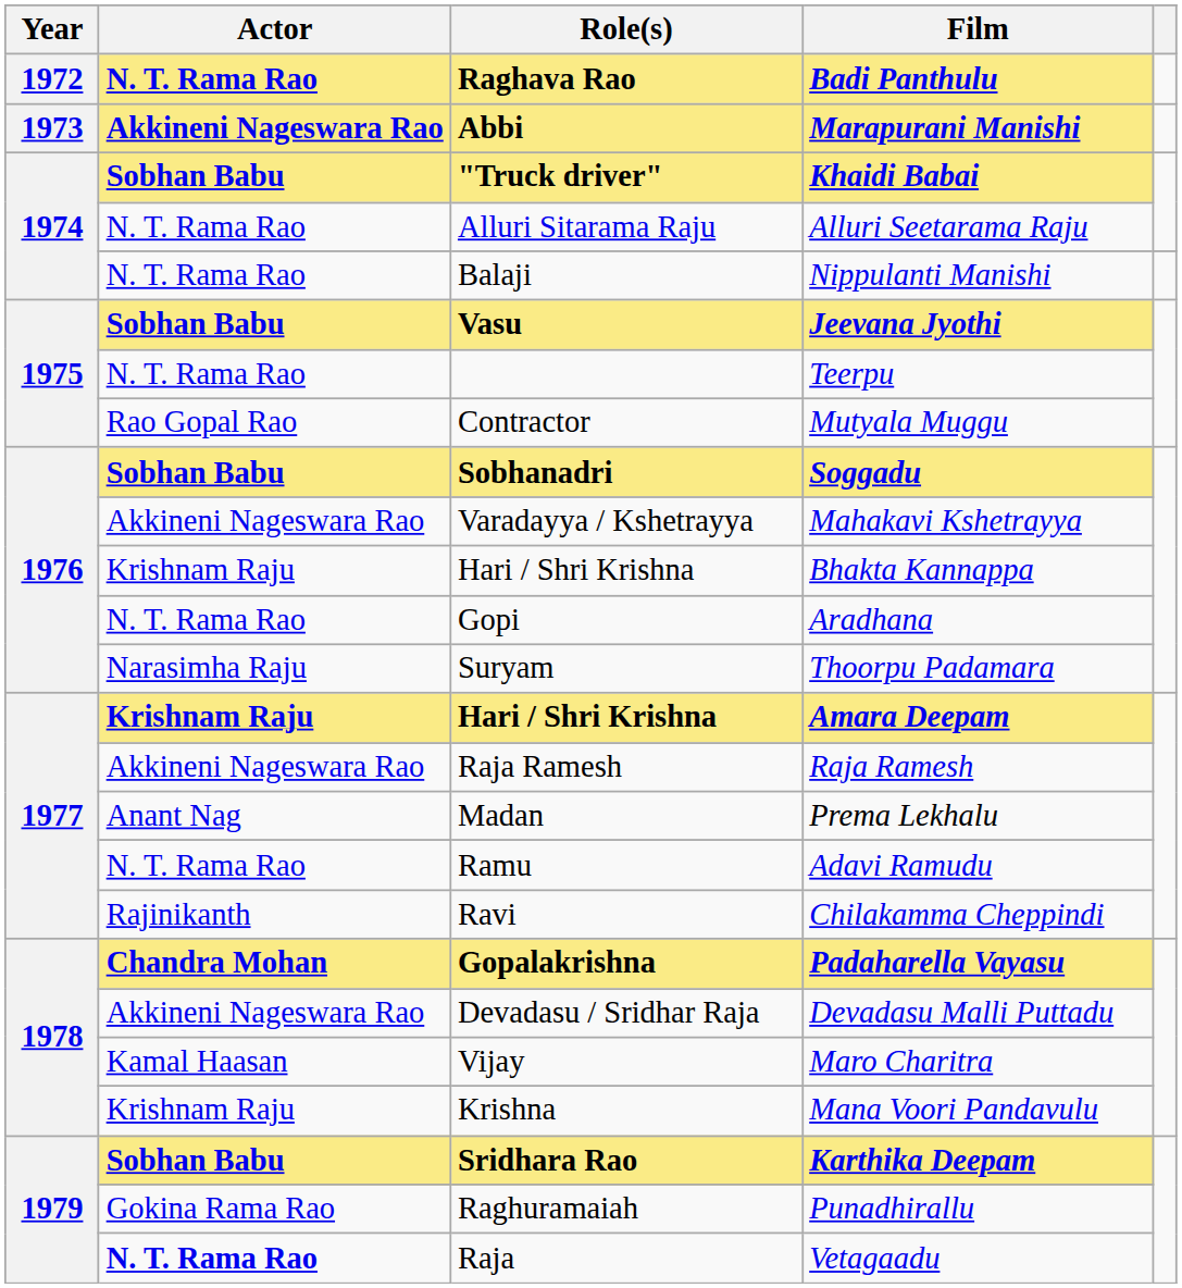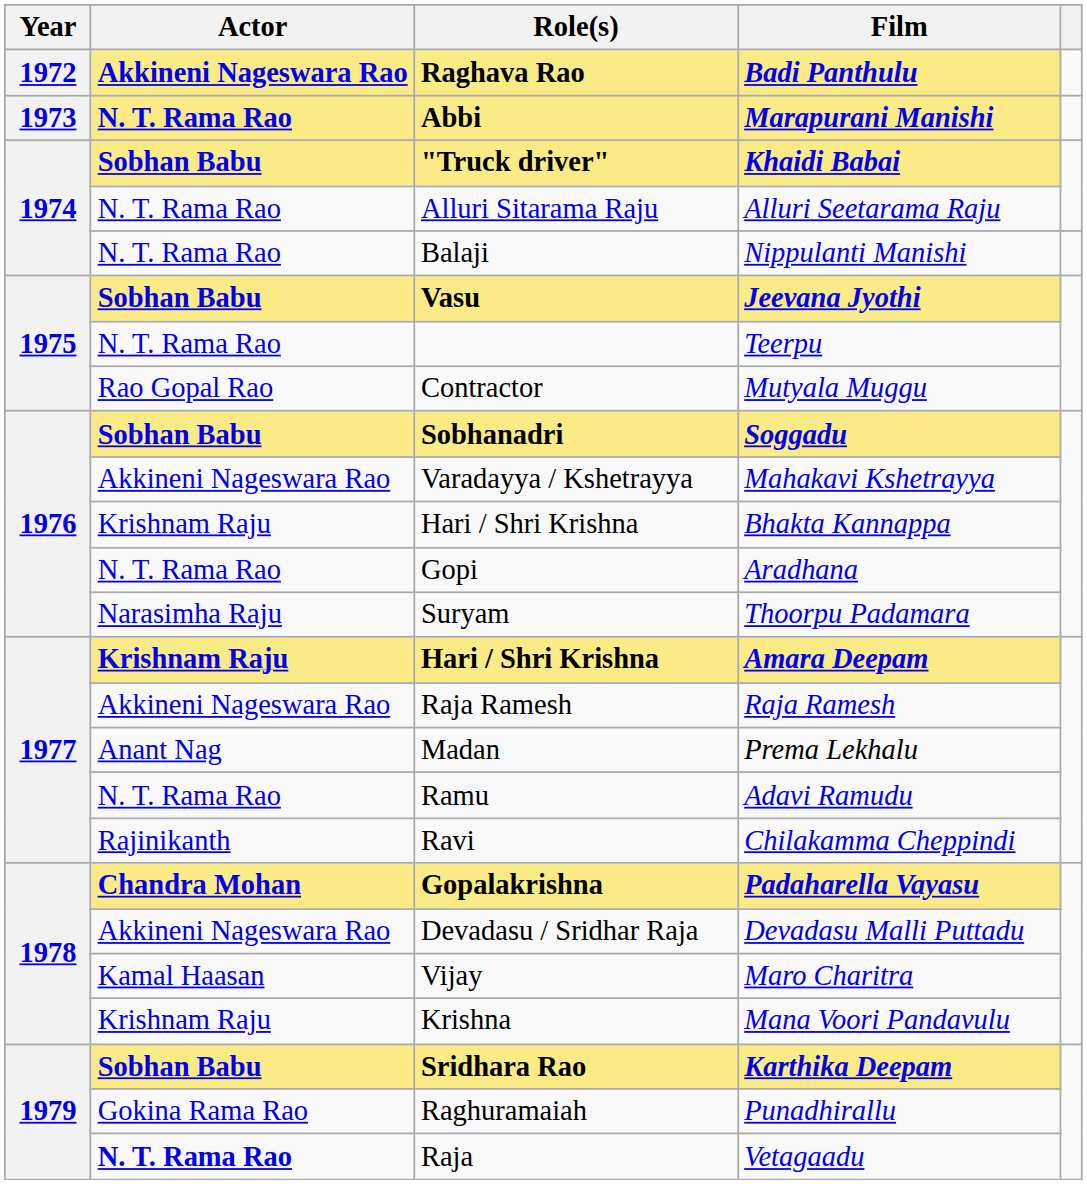 <table class="wikitable sortable">
 <tr>
 <th scope="col" style="width:8%;">Year</th>
 <th scope="col" style="width:30%;">Actor</th>
 <th scope="col" style="width:30%;">Role(s)</th>
 <th scope="col" style="width:30%;">Film</th>
 <th scope="col" style="width:2%;" class="unsortable"></th>
 </tr>
 <tr>
 <th scope="row" style="text-align:center"><a href='#'>1972</a></th>
-<td style="background:#FAEB86;"><strong><a href='#'>N. T. Rama Rao</a></strong></td>
+<td style="background:#FAEB86;"><strong><a href='#'>Akkineni Nageswara Rao</a></strong></td>
 <td style="background:#FAEB86;"><strong>Raghava Rao</strong></td>
 <td style="background:#FAEB86;"><strong><em><a href='#'>Badi Panthulu</a></em></strong></td>
 <td></td>
 </tr>
 <tr>
 <th scope="row" style="text-align:center"><a href='#'>1973</a></th>
-<td style="background:#FAEB86;"><strong><a href='#'>Akkineni Nageswara Rao</a></strong></td>
+<td style="background:#FAEB86;"><strong><a href='#'>N. T. Rama Rao</a></strong></td>
 <td style="background:#FAEB86;"><strong>Abbi</strong></td>
 <td style="background:#FAEB86;"><strong><em><a href='#'>Marapurani Manishi</a></em></strong></td>
 <td></td>
 </tr>
 <tr>
 <th rowspan="3" scope="row" style="text-align:center"><a href='#'>1974</a></th>
 <td style="background:#FAEB86;"><strong><a href='#'>Sobhan Babu</a></strong></td>
 <td style="background:#FAEB86;"><strong>"Truck driver"</strong></td>
 <td style="background:#FAEB86;"><strong><em><a href='#'>Khaidi Babai</a></em></strong></td>
 <td rowspan="2"></td>
 </tr>
 <tr>
 <td><a href='#'>N. T. Rama Rao</a></td>
 <td><a href='#'>Alluri Sitarama Raju</a></td>
 <td><em><a href='#'>Alluri Seetarama Raju</a></em></td>
 </tr>
 <tr>
 <td><a href='#'>N. T. Rama Rao</a></td>
 <td>Balaji</td>
 <td><em><a href='#'>Nippulanti Manishi</a></em></td>
 <td></td>
 </tr>
 <tr>
 <th rowspan="3" scope="row" style="text-align:center"><a href='#'>1975</a></th>
 <td style="background:#FAEB86;"><strong><a href='#'>Sobhan Babu</a></strong></td>
 <td style="background:#FAEB86;"><strong>Vasu</strong></td>
 <td style="background:#FAEB86;"><strong><em><a href='#'>Jeevana Jyothi</a></em></strong></td>
 <td rowspan="3"></td>
 </tr>
 <tr>
 <td><a href='#'>N. T. Rama Rao</a></td>
 <td></td>
 <td><em><a href='#'>Teerpu</a></em></td>
 </tr>
 <tr>
 <td><a href='#'>Rao Gopal Rao</a></td>
 <td>Contractor</td>
 <td><em><a href='#'>Mutyala Muggu</a></em></td>
 </tr>
 <tr>
 <th rowspan="5" scope="row" style="text-align:center"><a href='#'>1976</a></th>
 <td style="background:#FAEB86;"><strong><a href='#'>Sobhan Babu</a></strong></td>
 <td style="background:#FAEB86;"><strong>Sobhanadri</strong></td>
 <td style="background:#FAEB86;"><strong><em><a href='#'>Soggadu</a></em></strong></td>
 <td rowspan="5"></td>
 </tr>
 <tr>
 <td><a href='#'>Akkineni Nageswara Rao</a></td>
 <td>Varadayya / Kshetrayya</td>
 <td><em><a href='#'>Mahakavi Kshetrayya</a></em></td>
 </tr>
 <tr>
 <td><a href='#'>Krishnam Raju</a></td>
 <td>Hari / Shri Krishna</td>
 <td><em><a href='#'>Bhakta Kannappa</a></em></td>
 </tr>
 <tr>
 <td><a href='#'>N. T. Rama Rao</a></td>
 <td>Gopi</td>
 <td><em><a href='#'>Aradhana</a></em></td>
 </tr>
 <tr>
 <td><a href='#'>Narasimha Raju</a></td>
 <td>Suryam</td>
 <td><em><a href='#'>Thoorpu Padamara</a></em></td>
 </tr>
 <tr>
 <th rowspan="5" scope="row" style="text-align:center"><a href='#'>1977</a></th>
 <td style="background:#FAEB86;"><strong><a href='#'>Krishnam Raju</a></strong></td>
 <td style="background:#FAEB86;"><strong>Hari / Shri Krishna</strong></td>
 <td style="background:#FAEB86;"><strong><em><a href='#'>Amara Deepam</a></em></strong></td>
 <td rowspan="5"></td>
 </tr>
 <tr>
 <td><a href='#'>Akkineni Nageswara Rao</a></td>
 <td>Raja Ramesh</td>
 <td><em><a href='#'>Raja Ramesh</a></em></td>
 </tr>
 <tr>
 <td><a href='#'>Anant Nag</a></td>
 <td>Madan</td>
 <td><em>Prema Lekhalu</em></td>
 </tr>
 <tr>
 <td><a href='#'>N. T. Rama Rao</a></td>
 <td>Ramu</td>
 <td><em><a href='#'>Adavi Ramudu</a></em></td>
 </tr>
 <tr>
 <td><a href='#'>Rajinikanth</a></td>
 <td>Ravi</td>
 <td><em><a href='#'>Chilakamma Cheppindi</a></em></td>
 </tr>
 <tr>
 <th rowspan="4" scope="row" style="text-align:center"><a href='#'>1978</a></th>
 <td style="background:#FAEB86;"><strong><a href='#'>Chandra Mohan</a></strong></td>
 <td style="background:#FAEB86;"><strong>Gopalakrishna</strong></td>
 <td style="background:#FAEB86;"><strong><em><a href='#'>Padaharella Vayasu</a></em></strong></td>
 <td rowspan="4"></td>
 </tr>
 <tr>
 <td><a href='#'>Akkineni Nageswara Rao</a></td>
 <td>Devadasu / Sridhar Raja</td>
 <td><em><a href='#'>Devadasu Malli Puttadu</a></em></td>
 </tr>
 <tr>
 <td><a href='#'>Kamal Haasan</a></td>
 <td>Vijay</td>
 <td><em><a href='#'>Maro Charitra</a></em></td>
 </tr>
 <tr>
 <td><a href='#'>Krishnam Raju</a></td>
 <td>Krishna</td>
 <td><em><a href='#'>Mana Voori Pandavulu</a></em></td>
 </tr>
 <tr>
 <th rowspan="3" scope="row" style="text-align:center"><a href='#'>1979</a></th>
 <td style="background:#FAEB86;"><strong><a href='#'>Sobhan Babu</a></strong></td>
 <td style="background:#FAEB86;"><strong>Sridhara Rao</strong></td>
 <td style="background:#FAEB86;"><strong><em><a href='#'>Karthika Deepam</a></em></strong></td>
 <td rowspan="3"></td>
 </tr>
 <tr>
 <td><a href='#'>Gokina Rama Rao</a></td>
 <td>Raghuramaiah</td>
 <td><em><a href='#'>Punadhirallu</a></em></td>
 </tr>
 <tr>
 <td><strong><a href='#'>N. T. Rama Rao</a></strong></td>
 <td>Raja</td>
 <td><em><a href='#'>Vetagaadu</a></em></td>
 </tr>
 </table>
